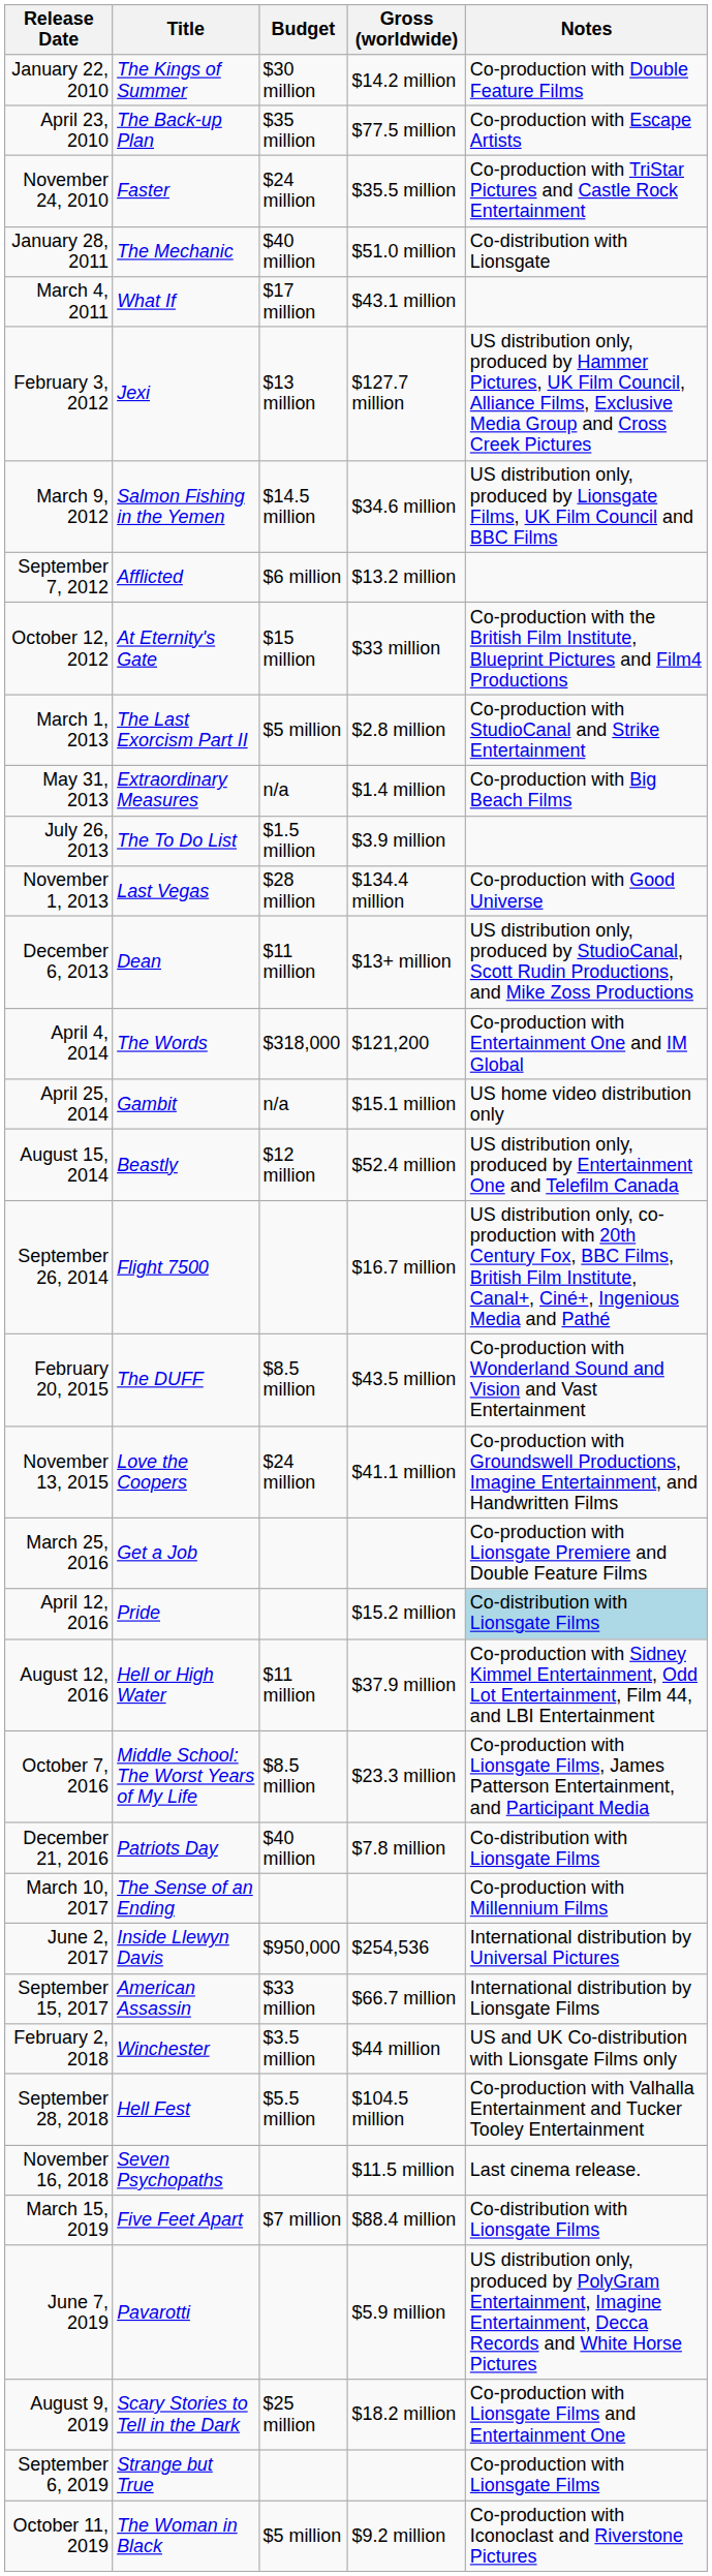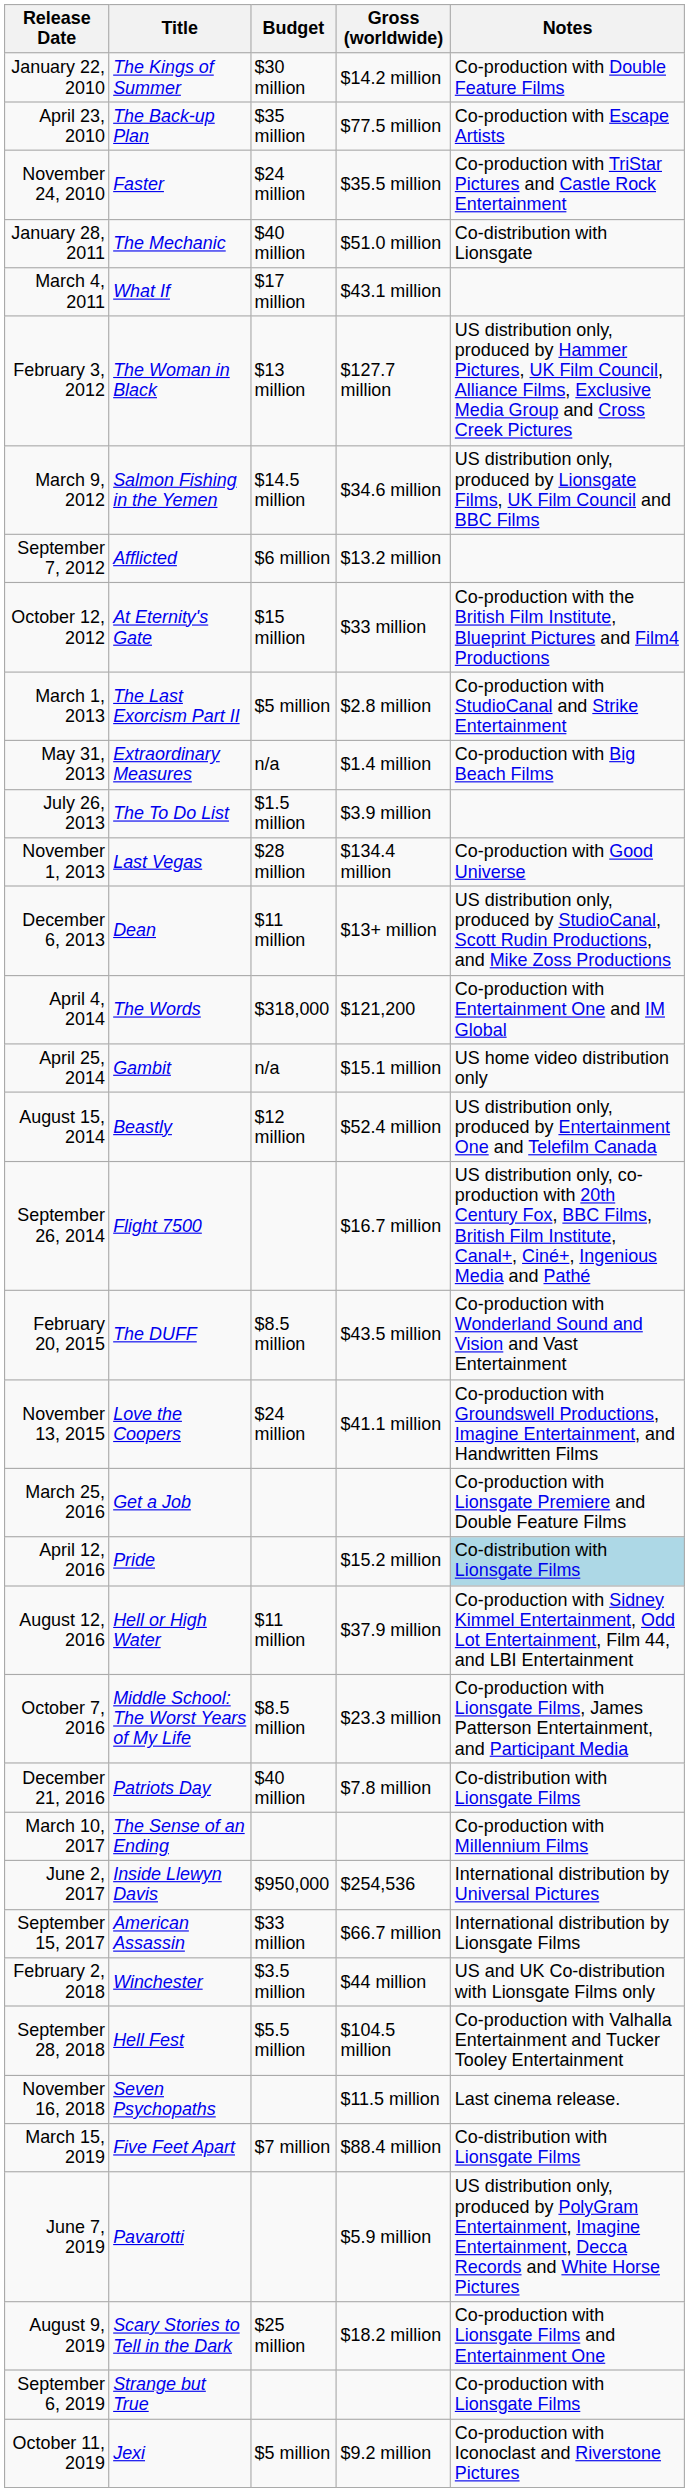 <table class="wikitable sortable">
 <tr>
 <th>Release Date</th>
 <th>Title</th>
 <th>Budget</th>
 <th>Gross (worldwide)</th>
 <th>Notes</th>
 </tr>
 <tr>
 <td align="right">January 22, 2010</td>
 <td><em><a href='#'>The Kings of Summer</a></em></td>
 <td>$30 million</td>
 <td>$14.2 million</td>
 <td>Co-production with <a href='#'>Double Feature Films</a></td>
 </tr>
 <tr>
 <td align="right">April 23, 2010</td>
 <td><em><a href='#'>The Back-up Plan</a></em></td>
 <td>$35 million</td>
 <td>$77.5 million</td>
 <td>Co-production with <a href='#'>Escape Artists</a></td>
 </tr>
 <tr>
 <td align="right">November 24, 2010</td>
 <td><em><a href='#'>Faster</a></em></td>
 <td>$24 million</td>
 <td>$35.5 million</td>
 <td>Co-production with <a href='#'>TriStar Pictures</a> and <a href='#'>Castle Rock Entertainment</a></td>
 </tr>
 <tr>
 <td align="right">January 28, 2011</td>
 <td><em><a href='#'>The Mechanic</a></em></td>
 <td>$40 million</td>
 <td>$51.0 million</td>
 <td>Co-distribution with Lionsgate</td>
 </tr>
 <tr>
 <td align="right">March 4, 2011</td>
 <td><em><a href='#'>What If</a></em></td>
 <td>$17 million</td>
 <td>$43.1 million</td>
 <td></td>
 </tr>
 <tr>
 <td align="right">February 3, 2012</td>
-<td><em><a href='#'>Jexi</a></em></td>
+<td><em><a href='#'>The Woman in Black</a></em></td>
 <td>$13 million</td>
 <td>$127.7 million</td>
 <td>US distribution only, produced by <a href='#'>Hammer Pictures</a>, <a href='#'>UK Film Council</a>, <a href='#'>Alliance Films</a>, <a href='#'>Exclusive Media Group</a> and <a href='#'>Cross Creek Pictures</a></td>
 </tr>
 <tr>
 <td align="right">March 9, 2012</td>
 <td><em><a href='#'>Salmon Fishing in the Yemen</a></em></td>
 <td>$14.5 million</td>
 <td>$34.6 million</td>
 <td>US distribution only, produced by <a href='#'>Lionsgate Films</a>, <a href='#'>UK Film Council</a> and <a href='#'>BBC Films</a></td>
 </tr>
 <tr>
 <td align="right">September 7, 2012</td>
 <td><em><a href='#'>Afflicted</a></em></td>
 <td>$6 million</td>
 <td>$13.2 million</td>
 <td></td>
 </tr>
 <tr>
 <td align="right">October 12, 2012</td>
 <td><em><a href='#'>At Eternity's Gate</a></em></td>
 <td>$15 million</td>
 <td>$33 million</td>
 <td>Co-production with the <a href='#'>British Film Institute</a>, <a href='#'>Blueprint Pictures</a> and <a href='#'>Film4 Productions</a></td>
 </tr>
 <tr>
 <td align="right">March 1, 2013</td>
 <td><em><a href='#'>The Last Exorcism Part II</a></em></td>
 <td>$5 million</td>
 <td>$2.8 million</td>
 <td>Co-production with <a href='#'>StudioCanal</a> and <a href='#'>Strike Entertainment</a></td>
 </tr>
 <tr>
 <td align="right">May 31, 2013</td>
 <td><em><a href='#'>Extraordinary Measures</a></em></td>
 <td>n/a</td>
 <td>$1.4 million</td>
 <td>Co-production with <a href='#'>Big Beach Films</a></td>
 </tr>
 <tr>
 <td align="right">July 26, 2013</td>
 <td><em><a href='#'>The To Do List</a></em></td>
 <td>$1.5 million</td>
 <td>$3.9 million</td>
 <td></td>
 </tr>
 <tr>
 <td align="right">November 1, 2013</td>
 <td><em><a href='#'>Last Vegas</a></em></td>
 <td>$28 million</td>
 <td>$134.4 million</td>
 <td>Co-production with <a href='#'>Good Universe</a></td>
 </tr>
 <tr>
 <td align="right">December 6, 2013</td>
 <td><em><a href='#'>Dean</a></em></td>
 <td>$11 million</td>
 <td>$13+ million</td>
 <td>US distribution only, produced by <a href='#'>StudioCanal</a>, <a href='#'>Scott Rudin Productions</a>, and <a href='#'>Mike Zoss Productions</a></td>
 </tr>
 <tr>
 <td align="right">April 4, 2014</td>
 <td><em><a href='#'>The Words</a></em></td>
 <td>$318,000</td>
 <td>$121,200</td>
 <td>Co-production with <a href='#'>Entertainment One</a> and <a href='#'>IM Global</a></td>
 </tr>
 <tr>
 <td align="right">April 25, 2014</td>
 <td><em><a href='#'>Gambit</a></em></td>
 <td>n/a</td>
 <td>$15.1 million</td>
 <td>US home video distribution only</td>
 </tr>
 <tr>
 <td align="right">August 15, 2014</td>
 <td><em><a href='#'>Beastly</a></em></td>
 <td>$12 million</td>
 <td>$52.4 million</td>
 <td>US distribution only, produced by <a href='#'>Entertainment One</a> and <a href='#'>Telefilm Canada</a></td>
 </tr>
 <tr>
 <td align="right">September 26, 2014</td>
 <td><em><a href='#'>Flight 7500</a></em></td>
 <td></td>
 <td>$16.7 million</td>
 <td>US distribution only, co-production with <a href='#'>20th Century Fox</a>, <a href='#'>BBC Films</a>, <a href='#'>British Film Institute</a>, <a href='#'>Canal+</a>, <a href='#'>Ciné+</a>, <a href='#'>Ingenious Media</a> and <a href='#'>Pathé</a></td>
 </tr>
 <tr>
 <td align="right">February 20, 2015</td>
 <td><em><a href='#'>The DUFF</a></em></td>
 <td>$8.5 million</td>
 <td>$43.5 million</td>
 <td>Co-production with <a href='#'>Wonderland Sound and Vision</a> and Vast Entertainment</td>
 </tr>
 <tr>
 <td align="right">November 13, 2015</td>
 <td><em><a href='#'>Love the Coopers</a></em></td>
 <td>$24 million</td>
 <td>$41.1 million</td>
 <td>Co-production with  <a href='#'>Groundswell Productions</a>, <a href='#'>Imagine Entertainment</a>, and Handwritten Films</td>
 </tr>
 <tr>
 <td align="right">March 25, 2016</td>
 <td><em><a href='#'>Get a Job</a></em></td>
 <td></td>
 <td></td>
 <td>Co-production with <a href='#'>Lionsgate Premiere</a> and Double Feature Films</td>
 </tr>
 <tr>
 <td align="right">April 12, 2016</td>
 <td><em><a href='#'>Pride</a></em></td>
 <td></td>
 <td>$15.2 million</td>
 <td style="background: lightblue;">Co-distribution with <a href='#'>Lionsgate Films</a></td>
 </tr>
 <tr>
 <td align="right">August 12, 2016</td>
 <td><em><a href='#'>Hell or High Water</a></em></td>
 <td>$11 million</td>
 <td>$37.9 million</td>
 <td>Co-production with <a href='#'>Sidney Kimmel Entertainment</a>, <a href='#'>Odd Lot Entertainment</a>, Film 44, and LBI Entertainment</td>
 </tr>
 <tr>
 <td align="right">October 7, 2016</td>
 <td><em><a href='#'>Middle School: The Worst Years of My Life</a></em></td>
 <td>$8.5 million</td>
 <td>$23.3 million</td>
 <td>Co-production with <a href='#'>Lionsgate Films</a>, James Patterson Entertainment, and <a href='#'>Participant Media</a></td>
 </tr>
 <tr>
 <td align="right">December 21, 2016</td>
 <td><em><a href='#'>Patriots Day</a></em></td>
 <td>$40 million</td>
 <td>$7.8 million</td>
 <td>Co-distribution with <a href='#'>Lionsgate Films</a></td>
 </tr>
 <tr>
 <td align="right">March 10, 2017</td>
 <td><em><a href='#'>The Sense of an Ending</a></em></td>
 <td></td>
 <td></td>
 <td>Co-production with <a href='#'>Millennium Films</a></td>
 </tr>
 <tr>
 <td align="right">June 2, 2017</td>
 <td><em><a href='#'>Inside Llewyn Davis</a></em></td>
 <td>$950,000</td>
 <td>$254,536</td>
 <td>International distribution by <a href='#'>Universal Pictures</a></td>
 </tr>
 <tr>
 <td align="right">September 15, 2017</td>
 <td><em><a href='#'>American Assassin</a></em></td>
 <td>$33 million</td>
 <td>$66.7 million</td>
 <td>International distribution by Lionsgate Films</td>
 </tr>
 <tr>
 <td align="right">February 2, 2018</td>
 <td><em><a href='#'>Winchester</a></em></td>
 <td>$3.5 million</td>
 <td>$44 million</td>
 <td>US and UK Co-distribution with Lionsgate Films only</td>
 </tr>
 <tr>
 <td align="right">September 28, 2018</td>
 <td><em><a href='#'>Hell Fest</a></em></td>
 <td>$5.5 million</td>
 <td>$104.5 million</td>
 <td>Co-production with Valhalla Entertainment and Tucker Tooley Entertainment</td>
 </tr>
 <tr>
 <td align="right">November 16, 2018</td>
 <td><em><a href='#'>Seven Psychopaths</a></em></td>
 <td></td>
 <td>$11.5 million</td>
 <td>Last cinema release.</td>
 </tr>
 <tr>
 <td align="right">March 15, 2019</td>
 <td><em><a href='#'>Five Feet Apart</a></em></td>
 <td>$7 million</td>
 <td>$88.4 million</td>
 <td>Co-distribution with <a href='#'>Lionsgate Films</a></td>
 </tr>
 <tr>
 <td align="right">June 7, 2019</td>
 <td><em><a href='#'>Pavarotti</a></em></td>
 <td></td>
 <td>$5.9 million</td>
 <td>US distribution only, produced by <a href='#'>PolyGram Entertainment</a>, <a href='#'>Imagine Entertainment</a>, <a href='#'>Decca Records</a> and <a href='#'>White Horse Pictures</a></td>
 </tr>
 <tr>
 <td align="right">August 9, 2019</td>
 <td><em><a href='#'>Scary Stories to Tell in the Dark</a></em></td>
 <td>$25 million</td>
 <td>$18.2 million</td>
 <td>Co-production with <a href='#'>Lionsgate Films</a> and <a href='#'>Entertainment One</a></td>
 </tr>
 <tr>
 <td align="right">September 6, 2019</td>
 <td><em><a href='#'>Strange but True</a></em></td>
 <td></td>
 <td></td>
 <td>Co-production with <a href='#'>Lionsgate Films</a></td>
 </tr>
 <tr>
 <td align="right">October 11, 2019</td>
-<td><em><a href='#'>The Woman in Black</a></em></td>
+<td><em><a href='#'>Jexi</a></em></td>
 <td>$5 million</td>
 <td>$9.2 million</td>
 <td>Co-production with Iconoclast and <a href='#'>Riverstone Pictures</a></td>
 </tr>
 <tr>
 </tr>
 </table>
